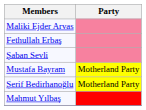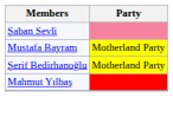 <table class=wikitable style="border:1px solid #8888aa; background-color:#f7f8ff; padding:0px; font-size:90%;">
 <tr>
 <th>Members</th>
 <th>Party</th>
-</tr>
-<tr>
-<td><a href='#'>Maliki Ejder Arvas</a></td>
-<td style="background: #F7819F"></td>
-</tr>
-<tr>
-<td><a href='#'>Fethullah Erbaş</a></td>
-<td style="background: #F7819F"></td>
 </tr>
 <tr>
 <td><a href='#'>Şaban Sevli</a></td>
 <td style="background: #F7819F"></td>
 </tr>
 <tr>
 <td><a href='#'>Mustafa Bayram</a></td>
 <td style="background: #ffff00">Motherland Party</td>
 </tr>
 <tr>
 <td><a href='#'>Şerif Bedirhanoğlu</a></td>
 <td style="background: #ffff00">Motherland Party</td>
 </tr>
 <tr>
 <td><a href='#'>Mahmut Yılbaş</a></td>
 <td style="background: #ff0000"></td>
 </tr>
 <tr>
 </tr>
 </table>
